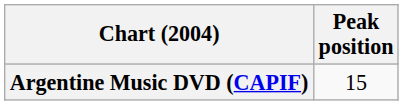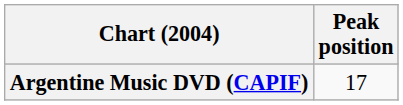 <table class="wikitable sortable plainrowheaders" style="text-align:center;">
 <tr>
 <th scope="col">Chart (2004)</th>
 <th scope="col">Peak<br>position</th>
 </tr>
 <tr>
 <th scope="row">Argentine Music DVD (<a href='#'>CAPIF</a>)</th>
-<td>15</td>
+<td>17</td>
 </tr>
 </table>
